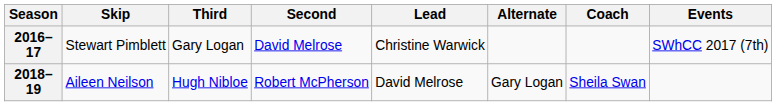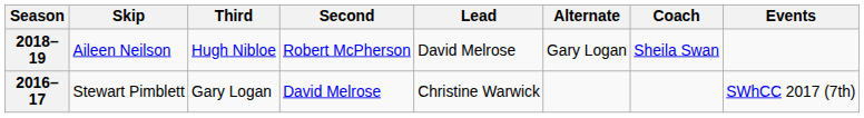 <table class="wikitable">
 <tr>
 <th scope="col" width=60>Season</th>
 <th scope="col">Skip</th>
 <th scope="col">Third</th>
 <th scope="col">Second</th>
 <th scope="col">Lead</th>
 <th scope="col">Alternate</th>
 <th scope="col">Coach</th>
 <th scope="col">Events</th>
 </tr>
 <tr>
+<th scope="row">2018–19</th>
+<td><a href='#'>Aileen Neilson</a></td>
+<td><a href='#'>Hugh Nibloe</a></td>
+<td><a href='#'>Robert McPherson</a></td>
+<td>David Melrose</td>
+<td>Gary Logan</td>
+<td><a href='#'>Sheila Swan</a></td>
+<td> </td>
+</tr>
+<tr>
 <th scope="row">2016–17</th>
 <td>Stewart Pimblett</td>
 <td>Gary Logan</td>
 <td><a href='#'>David Melrose</a></td>
 <td>Christine Warwick</td>
 <td></td>
 <td></td>
 <td><a href='#'>SWhCC</a> 2017 (7th)</td>
 </tr>
-<tr>
-<th scope="row">2018–19</th>
-<td><a href='#'>Aileen Neilson</a></td>
-<td><a href='#'>Hugh Nibloe</a></td>
-<td><a href='#'>Robert McPherson</a></td>
-<td>David Melrose</td>
-<td>Gary Logan</td>
-<td><a href='#'>Sheila Swan</a></td>
-<td> </td>
-</tr>
 </table>
